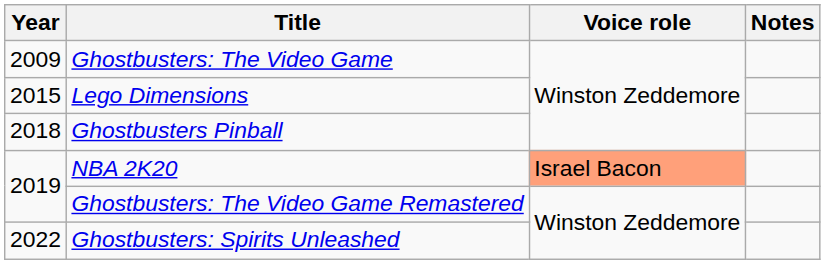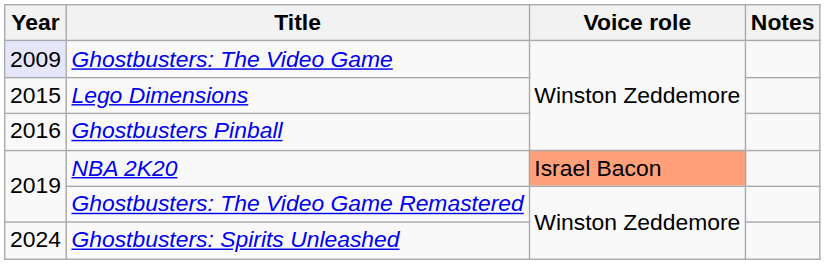 <table class="wikitable sortable">
 <tr>
 <th>Year</th>
 <th>Title</th>
 <th>Voice role</th>
 <th>Notes</th>
 </tr>
 <tr>
-<td>2009</td>
+<td style="background: lavender;">2009</td>
 <td><em><a href='#'>Ghostbusters: The Video Game</a></em></td>
 <td rowspan="3">Winston Zeddemore</td>
 <td></td>
 </tr>
 <tr>
 <td>2015</td>
 <td><em><a href='#'>Lego Dimensions</a></em></td>
 <td></td>
 </tr>
 <tr>
-<td>2018</td>
+<td>2016</td>
 <td><em><a href='#'>Ghostbusters Pinball</a></em></td>
 <td></td>
 </tr>
 <tr>
 <td rowspan="2">2019</td>
 <td><em><a href='#'>NBA 2K20</a></em></td>
 <td style="background: lightsalmon;">Israel Bacon</td>
 <td></td>
 </tr>
 <tr>
 <td><em><a href='#'>Ghostbusters: The Video Game Remastered</a></em></td>
 <td rowspan="2">Winston Zeddemore</td>
 <td></td>
 </tr>
 <tr>
-<td>2022</td>
+<td>2024</td>
 <td><em><a href='#'>Ghostbusters: Spirits Unleashed</a></em></td>
 <td></td>
 </tr>
 </table>
